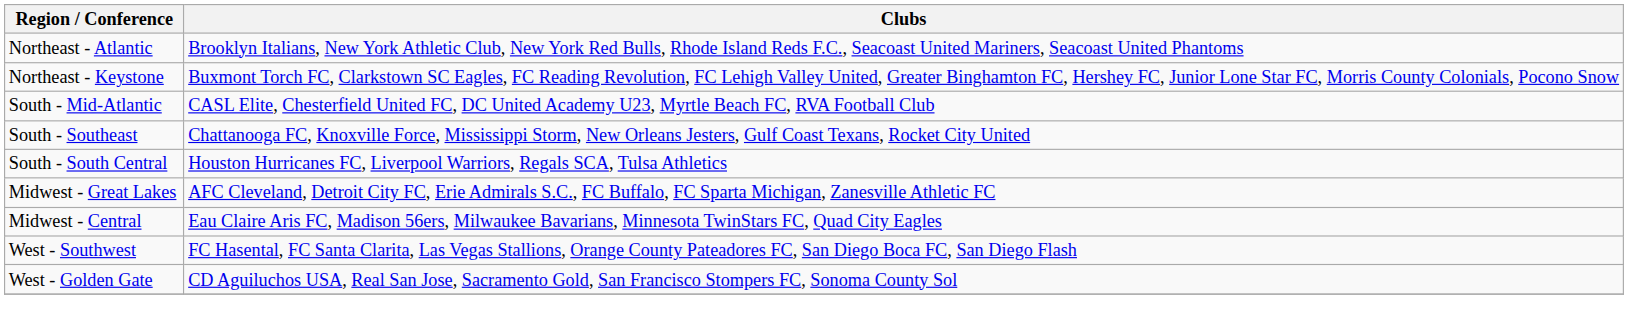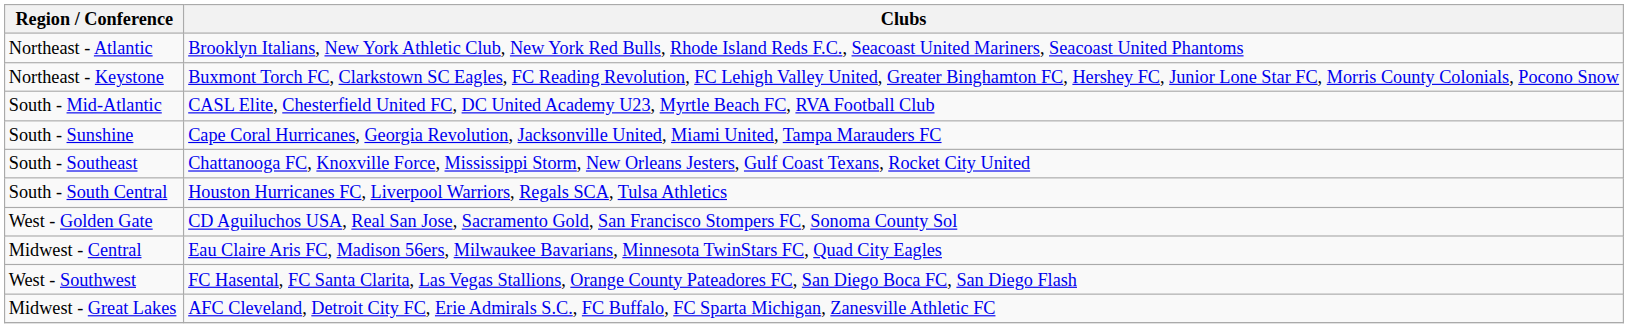 <table class="wikitable">
 <tr>
 <th width="150">Region / Conference</th>
 <th>Clubs</th>
 </tr>
 <tr>
 <td>Northeast - <a href='#'>Atlantic</a></td>
 <td><a href='#'>Brooklyn Italians</a>, <a href='#'>New York Athletic Club</a>, <a href='#'>New York Red Bulls</a>, <a href='#'>Rhode Island Reds F.C.</a>, <a href='#'>Seacoast United Mariners</a>, <a href='#'>Seacoast United Phantoms</a></td>
 </tr>
 <tr>
 <td>Northeast - <a href='#'>Keystone</a></td>
 <td><a href='#'>Buxmont Torch FC</a>, <a href='#'>Clarkstown SC Eagles</a>, <a href='#'>FC Reading Revolution</a>, <a href='#'>FC Lehigh Valley United</a>, <a href='#'>Greater Binghamton FC</a>, <a href='#'>Hershey FC</a>, <a href='#'>Junior Lone Star FC</a>, <a href='#'>Morris County Colonials</a>, <a href='#'>Pocono Snow</a></td>
 </tr>
 <tr>
 <td>South - <a href='#'>Mid-Atlantic</a></td>
 <td><a href='#'>CASL Elite</a>, <a href='#'>Chesterfield United FC</a>, <a href='#'>DC United Academy U23</a>, <a href='#'>Myrtle Beach FC</a>, <a href='#'>RVA Football Club</a></td>
 </tr>
 <tr>
+<td>South - <a href='#'>Sunshine</a></td>
+<td><a href='#'>Cape Coral Hurricanes</a>, <a href='#'>Georgia Revolution</a>, <a href='#'>Jacksonville United</a>, <a href='#'>Miami United</a>, <a href='#'>Tampa Marauders FC</a></td>
+</tr>
+<tr>
 <td>South - <a href='#'>Southeast</a></td>
 <td><a href='#'>Chattanooga FC</a>, <a href='#'>Knoxville Force</a>, <a href='#'>Mississippi Storm</a>, <a href='#'>New Orleans Jesters</a>, <a href='#'>Gulf Coast Texans</a>, <a href='#'>Rocket City United</a></td>
 </tr>
 <tr>
 <td>South - <a href='#'>South Central</a></td>
 <td><a href='#'>Houston Hurricanes FC</a>, <a href='#'>Liverpool Warriors</a>, <a href='#'>Regals SCA</a>, <a href='#'>Tulsa Athletics</a></td>
 </tr>
 <tr>
-<td>Midwest - <a href='#'>Great Lakes</a></td>
-<td><a href='#'>AFC Cleveland</a>, <a href='#'>Detroit City FC</a>, <a href='#'>Erie Admirals S.C.</a>, <a href='#'>FC Buffalo</a>, <a href='#'>FC Sparta Michigan</a>, <a href='#'>Zanesville Athletic FC</a></td>
+<td>West - <a href='#'>Golden Gate</a></td>
+<td><a href='#'>CD Aguiluchos USA</a>, <a href='#'>Real San Jose</a>, <a href='#'>Sacramento Gold</a>, <a href='#'>San Francisco Stompers FC</a>, <a href='#'>Sonoma County Sol</a></td>
 </tr>
 <tr>
 <td>Midwest - <a href='#'>Central</a></td>
 <td><a href='#'>Eau Claire Aris FC</a>, <a href='#'>Madison 56ers</a>, <a href='#'>Milwaukee Bavarians</a>, <a href='#'>Minnesota TwinStars FC</a>, <a href='#'>Quad City Eagles</a></td>
 </tr>
 <tr>
 <td>West - <a href='#'>Southwest</a></td>
 <td><a href='#'>FC Hasental</a>, <a href='#'>FC Santa Clarita</a>, <a href='#'>Las Vegas Stallions</a>, <a href='#'>Orange County Pateadores FC</a>, <a href='#'>San Diego Boca FC</a>, <a href='#'>San Diego Flash</a></td>
 </tr>
 <tr>
-<td>West - <a href='#'>Golden Gate</a></td>
-<td><a href='#'>CD Aguiluchos USA</a>, <a href='#'>Real San Jose</a>, <a href='#'>Sacramento Gold</a>, <a href='#'>San Francisco Stompers FC</a>, <a href='#'>Sonoma County Sol</a></td>
+<td>Midwest - <a href='#'>Great Lakes</a></td>
+<td><a href='#'>AFC Cleveland</a>, <a href='#'>Detroit City FC</a>, <a href='#'>Erie Admirals S.C.</a>, <a href='#'>FC Buffalo</a>, <a href='#'>FC Sparta Michigan</a>, <a href='#'>Zanesville Athletic FC</a></td>
 </tr>
 <tr>
 </tr>
 </table>
